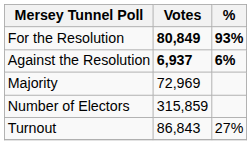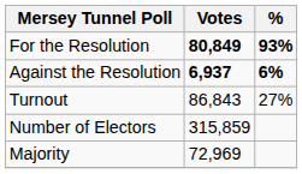 <table class="wikitable">
 <tr>
 <th>Mersey Tunnel Poll</th>
 <th>Votes</th>
 <th>%</th>
 </tr>
 <tr>
 <td>For the Resolution</td>
 <td><strong>80,849</strong></td>
 <td><strong>93%</strong></td>
 </tr>
 <tr>
 <td>Against the Resolution</td>
 <td><strong>6,937</strong></td>
 <td><strong>6%</strong></td>
 </tr>
 <tr>
-<td>Majority</td>
-<td>72,969</td>
-<td></td>
+<td>Turnout</td>
+<td>86,843</td>
+<td>27%</td>
 </tr>
 <tr>
 <td>Number of Electors</td>
 <td>315,859</td>
 <td></td>
 </tr>
 <tr>
-<td>Turnout</td>
-<td>86,843</td>
-<td>27%</td>
+<td>Majority</td>
+<td>72,969</td>
+<td></td>
 </tr>
 <tr>
 </tr>
 </table>
